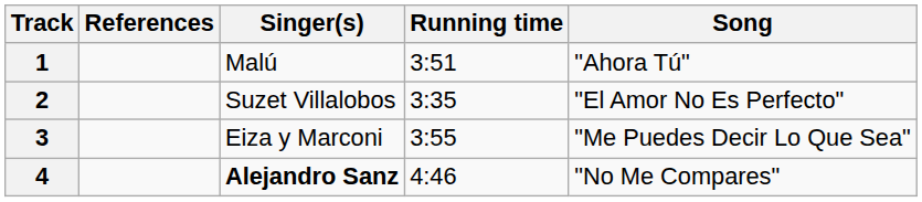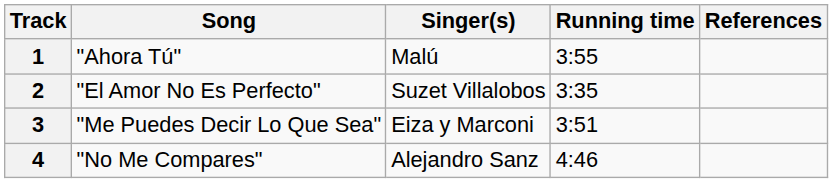 <table class="wikitable plainrowheaders">
 <tr>
 <th scope="col">Track</th>
-<th scope="col">References</th>
+<th scope="col">Song</th>
 <th scope="col">Singer(s)</th>
 <th scope="col">Running time</th>
-<th scope="col">Song</th>
+<th scope="col">References</th>
 </tr>
 <tr>
 <th scope="row">1</th>
+<td>"Ahora Tú"</td>
+<td>Malú</td>
+<td>3:55</td>
 <td></td>
-<td>Malú</td>
-<td>3:51</td>
-<td>"Ahora Tú"</td>
 </tr>
 <tr>
 <th scope="row">2</th>
-<td></td>
+<td>"El Amor No Es Perfecto"</td>
 <td>Suzet Villalobos</td>
 <td>3:35</td>
-<td>"El Amor No Es Perfecto"</td>
+<td></td>
 </tr>
 <tr>
 <th scope="row">3</th>
+<td>"Me Puedes Decir Lo Que Sea"</td>
+<td>Eiza y Marconi</td>
+<td>3:51</td>
 <td></td>
-<td>Eiza y Marconi</td>
-<td>3:55</td>
-<td>"Me Puedes Decir Lo Que Sea"</td>
 </tr>
 <tr>
 <th scope="row">4</th>
+<td>"No Me Compares"</td>
+<td>Alejandro Sanz</td>
+<td>4:46</td>
 <td></td>
-<td><strong>Alejandro Sanz</strong></td>
-<td>4:46</td>
-<td>"No Me Compares"</td>
 </tr>
 </table>
